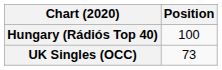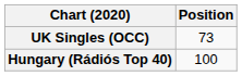 <table class="wikitable sortable plainrowheaders" style="text-align:center">
 <tr>
 <th scope="col">Chart (2020)</th>
 <th scope="col">Position</th>
 </tr>
 <tr>
+<th scope="row">UK Singles (OCC)</th>
+<td>73</td>
+</tr>
+<tr>
 <th scope="row">Hungary (Rádiós Top 40)</th>
 <td>100</td>
 </tr>
-<tr>
-<th scope="row">UK Singles (OCC)</th>
-<td>73</td>
-</tr>
 </table>
